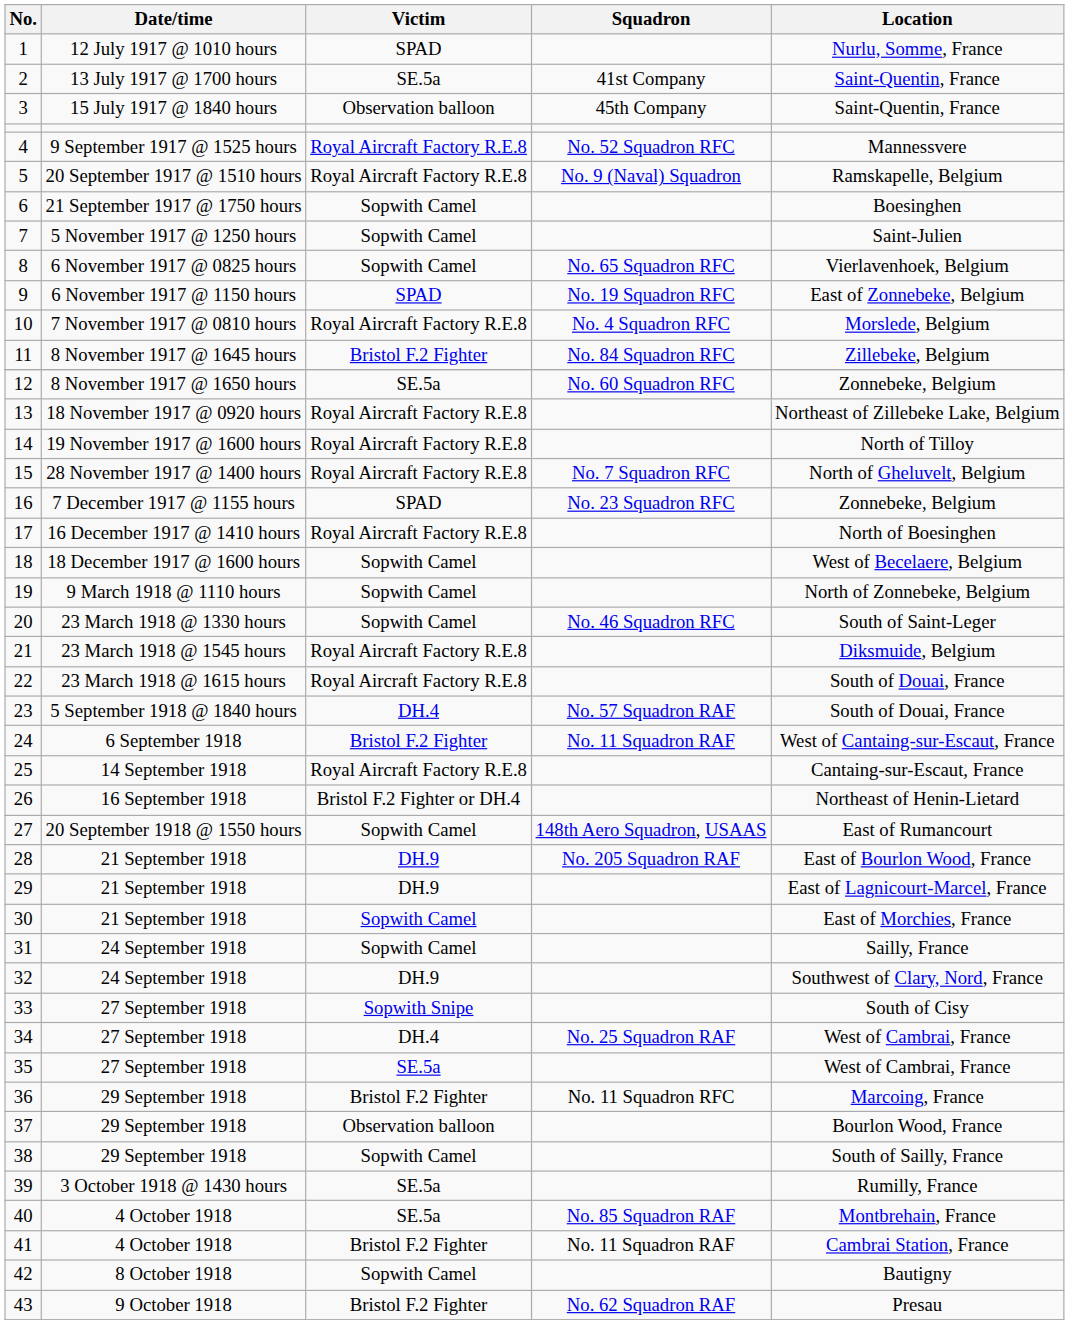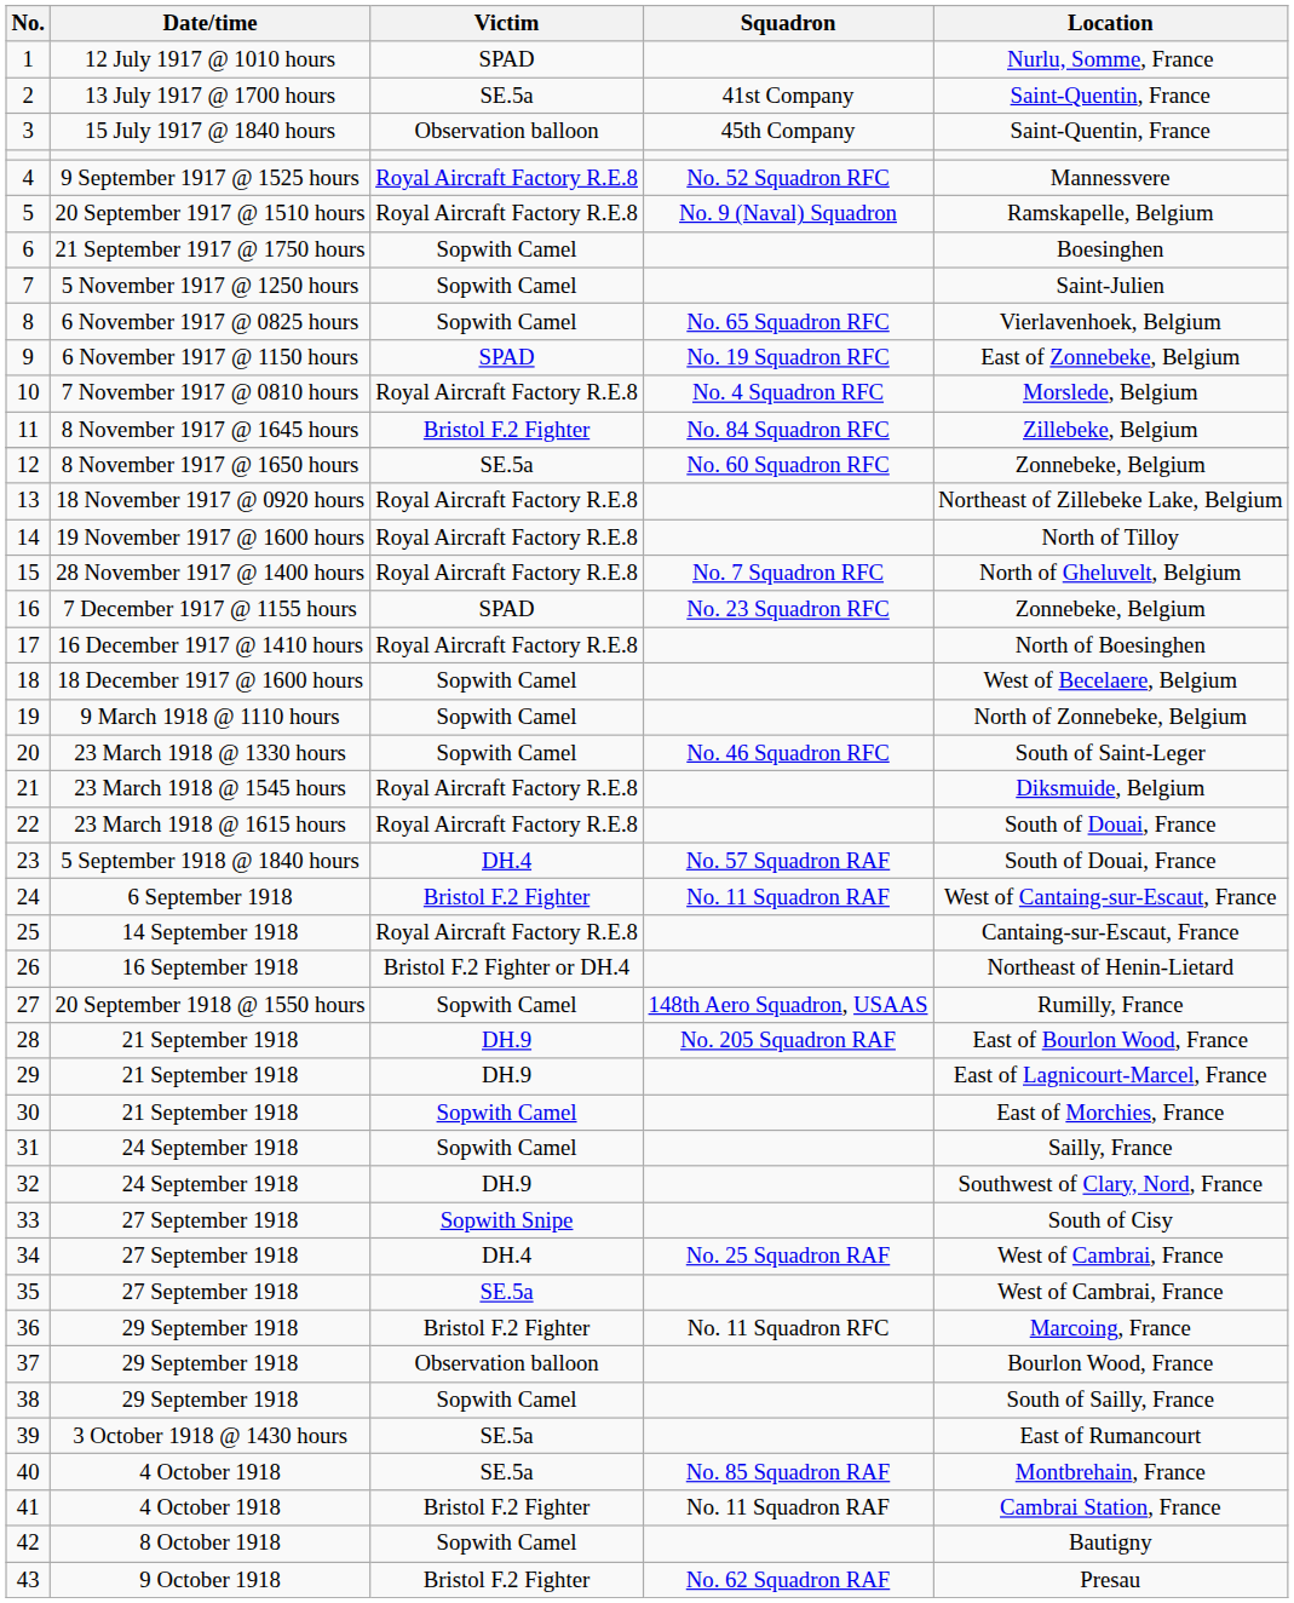 <table class="wikitable" border="1" style="margin: 1em auto 1em auto">
 <tr>
 <th>No.</th>
 <th>Date/time</th>
 <th>Victim</th>
 <th>Squadron</th>
 <th>Location</th>
 </tr>
 <tr>
 <td align="center">1</td>
 <td align="center">12 July 1917 @ 1010 hours</td>
 <td align="center">SPAD</td>
 <td align="center"></td>
 <td align="center"><a href='#'>Nurlu, Somme</a>, France</td>
 </tr>
 <tr>
 <td align="center">2</td>
 <td align="center">13 July 1917 @ 1700 hours</td>
 <td align="center">SE.5a</td>
 <td align="center">41st Company</td>
 <td align="center"><a href='#'>Saint-Quentin</a>, France</td>
 </tr>
 <tr>
 <td align="center">3</td>
 <td align="center">15 July 1917 @ 1840 hours</td>
 <td align="center">Observation balloon</td>
 <td align="center">45th Company</td>
 <td align="center">Saint-Quentin, France</td>
 </tr>
 <tr>
 <td align="center"></td>
 <td align="center"></td>
 <td align="center"></td>
 <td align="center"></td>
 <td align="center"></td>
 </tr>
 <tr>
 <td align="center">4</td>
 <td align="center">9 September 1917 @ 1525 hours</td>
 <td align="center"><a href='#'>Royal Aircraft Factory R.E.8</a></td>
 <td align="center"><a href='#'>No. 52 Squadron RFC</a></td>
 <td align="center">Mannessvere</td>
 </tr>
 <tr>
 <td align="center">5</td>
 <td align="center">20 September 1917 @ 1510 hours</td>
 <td align="center">Royal Aircraft Factory R.E.8</td>
 <td align="center"><a href='#'>No. 9 (Naval) Squadron</a></td>
 <td align="center">Ramskapelle, Belgium</td>
 </tr>
 <tr>
 <td align="center">6</td>
 <td align="center">21 September 1917 @ 1750 hours</td>
 <td align="center">Sopwith Camel</td>
 <td align="center"></td>
 <td align="center">Boesinghen</td>
 </tr>
 <tr>
 <td align="center">7</td>
 <td align="center">5 November 1917 @ 1250 hours</td>
 <td align="center">Sopwith Camel</td>
 <td align="center"></td>
 <td align="center">Saint-Julien</td>
 </tr>
 <tr>
 <td align="center">8</td>
 <td align="center">6 November 1917 @ 0825 hours</td>
 <td align="center">Sopwith Camel</td>
 <td align="center"><a href='#'>No. 65 Squadron RFC</a></td>
 <td align="center">Vierlavenhoek, Belgium</td>
 </tr>
 <tr>
 <td align="center">9</td>
 <td align="center">6 November 1917 @ 1150 hours</td>
 <td align="center"><a href='#'>SPAD</a></td>
 <td align="center"><a href='#'>No. 19 Squadron RFC</a></td>
 <td align="center">East of <a href='#'>Zonnebeke</a>, Belgium</td>
 </tr>
 <tr>
 <td align="center">10</td>
 <td align="center">7 November 1917 @ 0810 hours</td>
 <td align="center">Royal Aircraft Factory R.E.8</td>
 <td align="center"><a href='#'>No. 4 Squadron RFC</a></td>
 <td align="center"><a href='#'>Morslede</a>, Belgium</td>
 </tr>
 <tr>
 <td align="center">11</td>
 <td align="center">8 November 1917 @ 1645 hours</td>
 <td align="center"><a href='#'>Bristol F.2 Fighter</a></td>
 <td align="center"><a href='#'>No. 84 Squadron RFC</a></td>
 <td align="center"><a href='#'>Zillebeke</a>, Belgium</td>
 </tr>
 <tr>
 </tr>
 <tr>
 <td align="center">12</td>
 <td align="center">8 November 1917 @ 1650 hours</td>
 <td align="center">SE.5a</td>
 <td align="center"><a href='#'>No. 60 Squadron RFC</a></td>
 <td align="center">Zonnebeke, Belgium</td>
 </tr>
 <tr>
 <td align="center">13</td>
 <td align="center">18 November 1917 @ 0920 hours</td>
 <td align="center">Royal Aircraft Factory R.E.8</td>
 <td align="center"></td>
 <td align="center">Northeast of Zillebeke Lake, Belgium</td>
 </tr>
 <tr>
 <td align="center">14</td>
 <td align="center">19 November 1917 @ 1600 hours</td>
 <td align="center">Royal Aircraft Factory R.E.8</td>
 <td align="center"></td>
 <td align="center">North of Tilloy</td>
 </tr>
 <tr>
 <td align="center">15</td>
 <td align="center">28 November 1917 @ 1400 hours</td>
 <td align="center">Royal Aircraft Factory R.E.8</td>
 <td align="center"><a href='#'>No. 7 Squadron RFC</a></td>
 <td align="center">North of <a href='#'>Gheluvelt</a>, Belgium</td>
 </tr>
 <tr>
 <td align="center">16</td>
 <td align="center">7 December 1917 @ 1155 hours</td>
 <td align="center">SPAD</td>
 <td align="center"><a href='#'>No. 23 Squadron RFC</a></td>
 <td align="center">Zonnebeke, Belgium</td>
 </tr>
 <tr>
 <td align="center">17</td>
 <td align="center">16 December 1917 @ 1410 hours</td>
 <td align="center">Royal Aircraft Factory R.E.8</td>
 <td align="center"></td>
 <td align="center">North of Boesinghen</td>
 </tr>
 <tr>
 <td align="center">18</td>
 <td align="center">18 December 1917 @ 1600 hours</td>
 <td align="center">Sopwith Camel</td>
 <td align="center"></td>
 <td align="center">West of <a href='#'>Becelaere</a>, Belgium</td>
 </tr>
 <tr>
 <td align="center">19</td>
 <td align="center">9 March 1918 @ 1110 hours</td>
 <td align="center">Sopwith Camel</td>
 <td align="center"></td>
 <td align="center">North of Zonnebeke, Belgium</td>
 </tr>
 <tr>
 <td align="center">20</td>
 <td align="center">23 March 1918 @ 1330 hours</td>
 <td align="center">Sopwith Camel</td>
 <td align="center"><a href='#'>No. 46 Squadron RFC</a></td>
 <td align="center">South of Saint-Leger</td>
 </tr>
 <tr>
 <td align="center">21</td>
 <td align="center">23 March 1918 @ 1545 hours</td>
 <td align="center">Royal Aircraft Factory R.E.8</td>
 <td align="center"></td>
 <td align="center"><a href='#'>Diksmuide</a>, Belgium</td>
 </tr>
 <tr>
 <td align="center">22</td>
 <td align="center">23 March 1918 @ 1615 hours</td>
 <td align="center">Royal Aircraft Factory R.E.8</td>
 <td align="center"></td>
 <td align="center">South of <a href='#'>Douai</a>, France</td>
 </tr>
 <tr>
 <td align="center">23</td>
 <td align="center">5 September 1918 @ 1840 hours</td>
 <td align="center"><a href='#'>DH.4</a></td>
 <td align="center"><a href='#'>No. 57 Squadron RAF</a></td>
 <td align="center">South of Douai, France</td>
 </tr>
 <tr>
 <td align="center">24</td>
 <td align="center">6 September 1918</td>
 <td align="center"><a href='#'>Bristol F.2 Fighter</a></td>
 <td align="center"><a href='#'>No. 11 Squadron RAF</a></td>
 <td align="center">West of <a href='#'>Cantaing-sur-Escaut</a>, France</td>
 </tr>
 <tr>
 <td align="center">25</td>
 <td align="center">14 September 1918</td>
 <td align="center">Royal Aircraft Factory R.E.8</td>
 <td align="center"></td>
 <td align="center">Cantaing-sur-Escaut, France</td>
 </tr>
 <tr>
 <td align="center">26</td>
 <td align="center">16 September 1918</td>
 <td align="center">Bristol F.2 Fighter or DH.4</td>
 <td align="center"></td>
 <td align="center">Northeast of Henin-Lietard</td>
 </tr>
 <tr>
 <td align="center">27</td>
 <td align="center">20 September 1918 @ 1550 hours</td>
 <td align="center">Sopwith Camel</td>
 <td align="center"><a href='#'>148th Aero Squadron</a>, <a href='#'>USAAS</a></td>
-<td align="center">East of Rumancourt</td>
+<td align="center">Rumilly, France</td>
 </tr>
 <tr>
 <td align="center">28</td>
 <td align="center">21 September 1918</td>
 <td align="center"><a href='#'>DH.9</a></td>
 <td align="center"><a href='#'>No. 205 Squadron RAF</a></td>
 <td align="center">East of <a href='#'>Bourlon Wood</a>, France</td>
 </tr>
 <tr>
 <td align="center">29</td>
 <td align="center">21 September 1918</td>
 <td align="center">DH.9</td>
 <td align="center"></td>
 <td align="center">East of <a href='#'>Lagnicourt-Marcel</a>, France</td>
 </tr>
 <tr>
 <td align="center">30</td>
 <td align="center">21 September 1918</td>
 <td align="center"><a href='#'>Sopwith Camel</a></td>
 <td align="center"></td>
 <td align="center">East of <a href='#'>Morchies</a>, France</td>
 </tr>
 <tr>
 <td align="center">31</td>
 <td align="center">24 September 1918</td>
 <td align="center">Sopwith Camel</td>
 <td align="center"></td>
 <td align="center">Sailly, France</td>
 </tr>
 <tr>
 <td align="center">32</td>
 <td align="center">24 September 1918</td>
 <td align="center">DH.9</td>
 <td align="center"></td>
 <td align="center">Southwest of <a href='#'>Clary, Nord</a>, France</td>
 </tr>
 <tr>
 <td align="center">33</td>
 <td align="center">27 September 1918</td>
 <td align="center"><a href='#'>Sopwith Snipe</a></td>
 <td align="center"></td>
 <td align="center">South of Cisy</td>
 </tr>
 <tr>
 <td align="center">34</td>
 <td align="center">27 September 1918</td>
 <td align="center">DH.4</td>
 <td align="center"><a href='#'>No. 25 Squadron RAF</a></td>
 <td align="center">West of <a href='#'>Cambrai</a>, France</td>
 </tr>
 <tr>
 <td align="center">35</td>
 <td align="center">27 September 1918</td>
 <td align="center"><a href='#'>SE.5a</a></td>
 <td align="center"></td>
 <td align="center">West of Cambrai, France</td>
 </tr>
 <tr>
 <td align="center">36</td>
 <td align="center">29 September 1918</td>
 <td align="center">Bristol F.2 Fighter</td>
 <td align="center">No. 11 Squadron RFC</td>
 <td align="center"><a href='#'>Marcoing</a>, France</td>
 </tr>
 <tr>
 <td align="center">37</td>
 <td align="center">29 September 1918</td>
 <td align="center">Observation balloon</td>
 <td align="center"></td>
 <td align="center">Bourlon Wood, France</td>
 </tr>
 <tr>
 <td align="center">38</td>
 <td align="center">29 September 1918</td>
 <td align="center">Sopwith Camel</td>
 <td align="center"></td>
 <td align="center">South of Sailly, France</td>
 </tr>
 <tr>
 <td align="center">39</td>
 <td align="center">3 October 1918 @ 1430 hours</td>
 <td align="center">SE.5a</td>
 <td align="center"></td>
-<td align="center">Rumilly, France</td>
+<td align="center">East of Rumancourt</td>
 </tr>
 <tr>
 <td align="center">40</td>
 <td align="center">4 October 1918</td>
 <td align="center">SE.5a</td>
 <td align="center"><a href='#'>No. 85 Squadron RAF</a></td>
 <td align="center"><a href='#'>Montbrehain</a>, France</td>
 </tr>
 <tr>
 <td align="center">41</td>
 <td align="center">4 October 1918</td>
 <td align="center">Bristol F.2 Fighter</td>
 <td align="center">No. 11 Squadron RAF</td>
 <td align="center"><a href='#'>Cambrai Station</a>, France</td>
 </tr>
 <tr>
 <td align="center">42</td>
 <td align="center">8 October 1918</td>
 <td align="center">Sopwith Camel</td>
 <td align="center"></td>
 <td align="center">Bautigny</td>
 </tr>
 <tr>
 <td align="center">43</td>
 <td align="center">9 October 1918</td>
 <td align="center">Bristol F.2 Fighter</td>
 <td align="center"><a href='#'>No. 62 Squadron RAF</a></td>
 <td align="center">Presau</td>
 </tr>
 </table>
